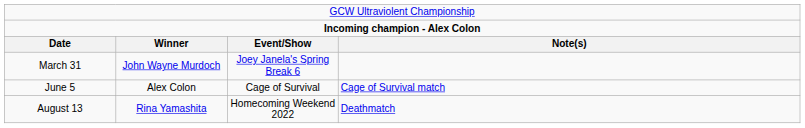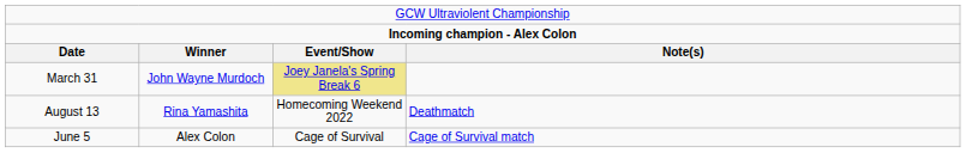 <table class="wikitable" style="text-align:center; width:100%;">
 <tr>
 <td colspan="4" style="text-align: center;"><a href='#'>GCW Ultraviolent Championship</a></td>
 </tr>
 <tr>
 <td colspan="4" style="text-align: center;"><strong>Incoming champion - Alex Colon</strong></td>
 </tr>
 <tr>
 <th width=14%>Date</th>
 <th width=14%>Winner</th>
 <th width=14%>Event/Show</th>
 <th width=58%>Note(s)</th>
 </tr>
 <tr>
 <td>March 31</td>
 <td><a href='#'>John Wayne Murdoch</a></td>
-<td><a href='#'>Joey Janela's Spring Break 6</a><br></td>
+<td style="background: khaki;"><a href='#'>Joey Janela's Spring Break 6</a><br></td>
 <td></td>
+</tr>
+<tr>
+<td>August 13</td>
+<td><a href='#'>Rina Yamashita</a></td>
+<td>Homecoming Weekend 2022<br></td>
+<td align=left><a href='#'>Deathmatch</a></td>
 </tr>
 <tr>
 <td>June 5</td>
 <td>Alex Colon</td>
 <td>Cage of Survival</td>
 <td align=left><a href='#'>Cage of Survival match</a></td>
 </tr>
-<tr>
-<td>August 13</td>
-<td><a href='#'>Rina Yamashita</a></td>
-<td>Homecoming Weekend 2022<br></td>
-<td align=left><a href='#'>Deathmatch</a></td>
-</tr>
 </table>
